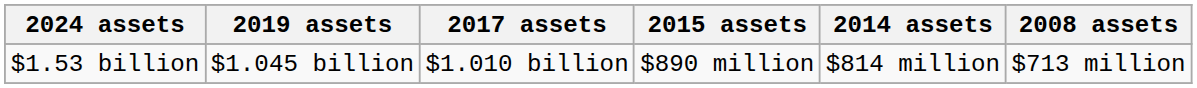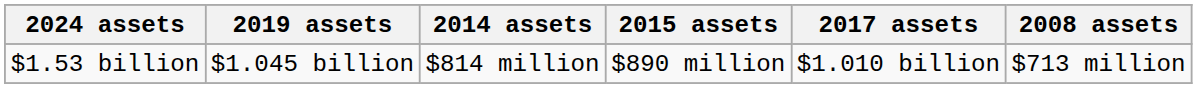 <table class="wikitable">
 <tr>
 <th>2024 assets</th>
 <th>2019 assets</th>
+<th>2014 assets</th>
+<th>2015 assets</th>
 <th>2017 assets</th>
-<th>2015 assets</th>
-<th>2014 assets</th>
 <th>2008 assets</th>
 </tr>
 <tr>
 <td>$1.53 billion </td>
 <td>$1.045 billion </td>
+<td>$814 million</td>
+<td>$890 million</td>
 <td>$1.010 billion </td>
-<td>$890 million</td>
-<td>$814 million</td>
 <td>$713 million</td>
 </tr>
 </table>
